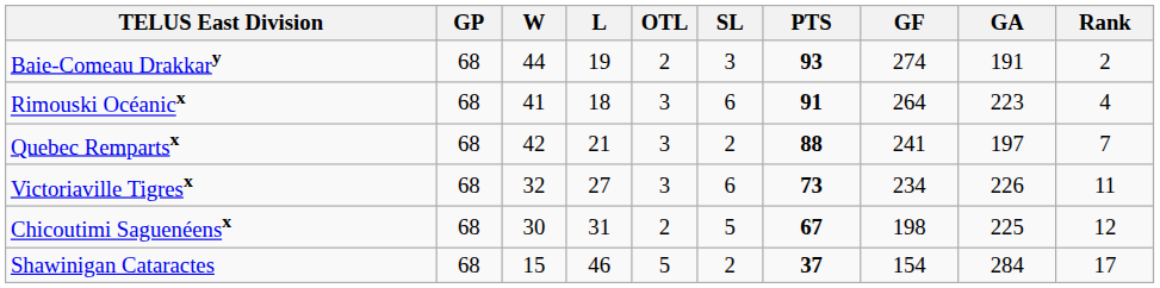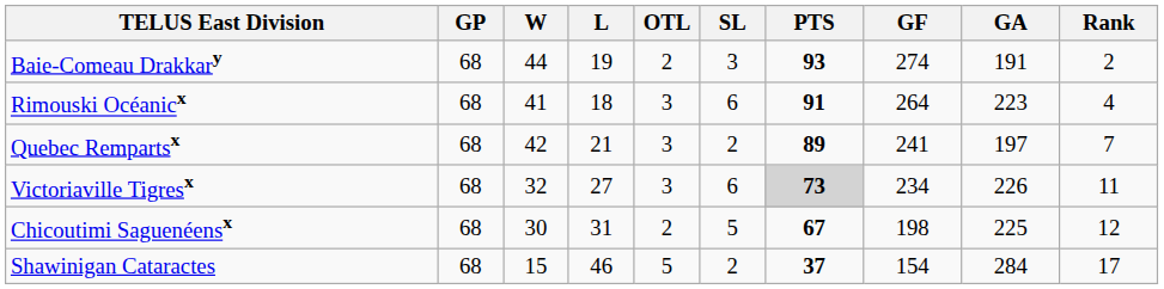 <table class="wikitable" style="text-align:center">
 <tr>
 <th bgcolor="#DDDDFF" width="33%">TELUS East Division</th>
 <th bgcolor="#DDDDFF" width="5%">GP</th>
 <th bgcolor="#DDDDFF" width="5%">W</th>
 <th bgcolor="#DDDDFF" width="5%">L</th>
 <th bgcolor="#DDDDFF" width="5%">OTL</th>
 <th bgcolor="#DDDDFF" width="5%">SL</th>
 <th bgcolor="#DDDDFF" width="7.5%">PTS</th>
 <th bgcolor="#DDDDFF" width="7.5%">GF</th>
 <th bgcolor="#DDDDFF" width="7.5%">GA</th>
 <th bgcolor="#DDDDFF" width="7.5%">Rank</th>
 </tr>
 <tr>
 <td align=left><a href='#'>Baie-Comeau Drakkar</a><sup><strong>y</strong></sup></td>
 <td>68</td>
 <td>44</td>
 <td>19</td>
 <td>2</td>
 <td>3</td>
 <td><strong>93</strong></td>
 <td>274</td>
 <td>191</td>
 <td>2</td>
 </tr>
 <tr>
 <td align=left><a href='#'>Rimouski Océanic</a><sup><strong>x</strong></sup></td>
 <td>68</td>
 <td>41</td>
 <td>18</td>
 <td>3</td>
 <td>6</td>
 <td><strong>91</strong></td>
 <td>264</td>
 <td>223</td>
 <td>4</td>
 </tr>
 <tr>
 <td align=left><a href='#'>Quebec Remparts</a><sup><strong>x</strong></sup></td>
 <td>68</td>
 <td>42</td>
 <td>21</td>
 <td>3</td>
 <td>2</td>
-<td><strong>88</strong></td>
+<td><strong>89</strong></td>
 <td>241</td>
 <td>197</td>
 <td>7</td>
 </tr>
 <tr>
 <td align=left><a href='#'>Victoriaville Tigres</a><sup><strong>x</strong></sup></td>
 <td>68</td>
 <td>32</td>
 <td>27</td>
 <td>3</td>
 <td>6</td>
-<td><strong>73</strong></td>
+<td style="background: lightgrey;"><strong>73</strong></td>
 <td>234</td>
 <td>226</td>
 <td>11</td>
 </tr>
 <tr>
 <td align=left><a href='#'>Chicoutimi Saguenéens</a><sup><strong>x</strong></sup></td>
 <td>68</td>
 <td>30</td>
 <td>31</td>
 <td>2</td>
 <td>5</td>
 <td><strong>67</strong></td>
 <td>198</td>
 <td>225</td>
 <td>12</td>
 </tr>
 <tr>
 <td align=left><a href='#'>Shawinigan Cataractes</a></td>
 <td>68</td>
 <td>15</td>
 <td>46</td>
 <td>5</td>
 <td>2</td>
 <td><strong>37</strong></td>
 <td>154</td>
 <td>284</td>
 <td>17</td>
 </tr>
 </table>
